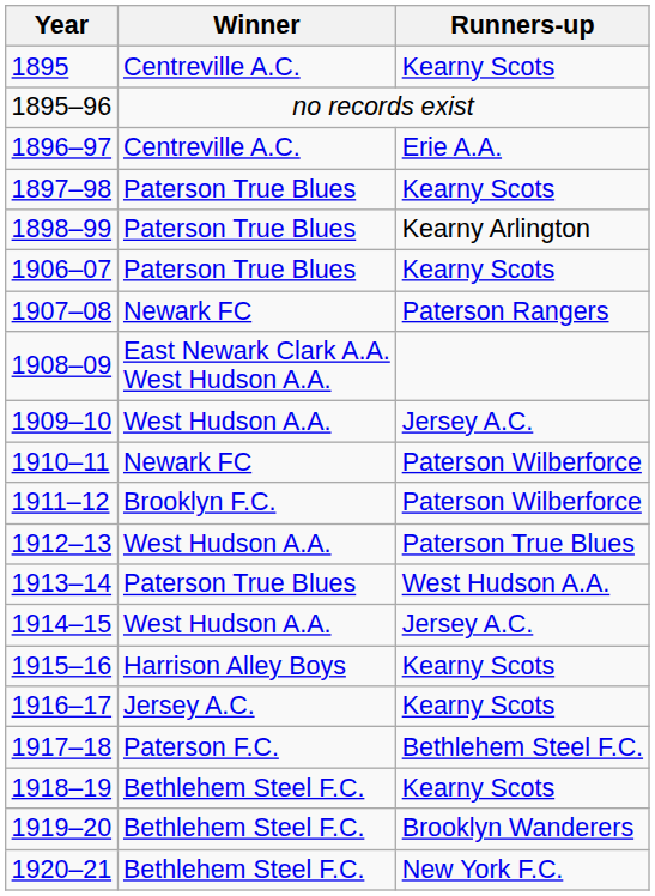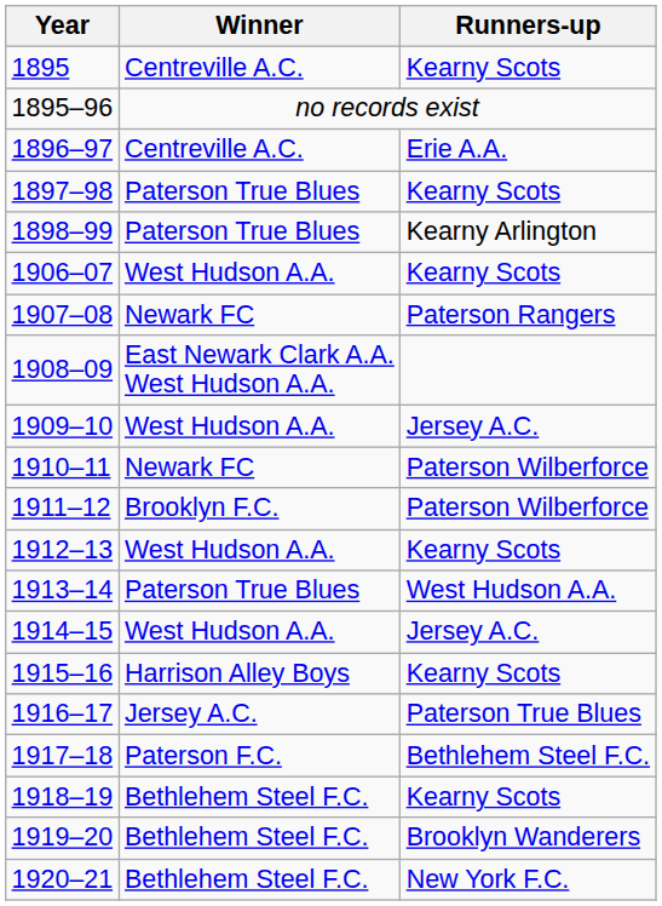 <table class="wikitable">
 <tr>
 <th>Year</th>
 <th>Winner</th>
 <th>Runners-up</th>
 </tr>
 <tr>
 <td><a href='#'>1895</a></td>
 <td><a href='#'>Centreville A.C.</a></td>
 <td><a href='#'>Kearny Scots</a></td>
 </tr>
 <tr>
 <td>1895–96</td>
 <td colspan=2 align=center><em>no records exist</em></td>
 </tr>
 <tr>
 <td><a href='#'>1896–97</a></td>
 <td><a href='#'>Centreville A.C.</a></td>
 <td><a href='#'>Erie A.A.</a></td>
 </tr>
 <tr>
 <td><a href='#'>1897–98</a></td>
 <td><a href='#'>Paterson True Blues</a></td>
 <td><a href='#'>Kearny Scots</a></td>
 </tr>
 <tr>
 <td><a href='#'>1898–99</a></td>
 <td><a href='#'>Paterson True Blues</a></td>
 <td>Kearny Arlington</td>
 </tr>
 <tr>
 <td><a href='#'>1906–07</a></td>
-<td><a href='#'>Paterson True Blues</a></td>
+<td><a href='#'>West Hudson A.A.</a></td>
 <td><a href='#'>Kearny Scots</a></td>
 </tr>
 <tr>
 <td><a href='#'>1907–08</a></td>
 <td><a href='#'>Newark FC</a></td>
 <td><a href='#'>Paterson Rangers</a></td>
 </tr>
 <tr>
 <td><a href='#'>1908–09</a></td>
 <td><a href='#'>East Newark Clark A.A.</a><br><a href='#'>West Hudson A.A.</a></td>
 <td></td>
 </tr>
 <tr>
 <td><a href='#'>1909–10</a></td>
 <td><a href='#'>West Hudson A.A.</a></td>
 <td><a href='#'>Jersey A.C.</a></td>
 </tr>
 <tr>
 <td><a href='#'>1910–11</a></td>
 <td><a href='#'>Newark FC</a></td>
 <td><a href='#'>Paterson Wilberforce</a></td>
 </tr>
 <tr>
 <td><a href='#'>1911–12</a></td>
 <td><a href='#'>Brooklyn F.C.</a></td>
 <td><a href='#'>Paterson Wilberforce</a></td>
 </tr>
 <tr>
 <td><a href='#'>1912–13</a></td>
 <td><a href='#'>West Hudson A.A.</a></td>
-<td><a href='#'>Paterson True Blues</a></td>
+<td><a href='#'>Kearny Scots</a></td>
 </tr>
 <tr>
 <td><a href='#'>1913–14</a></td>
 <td><a href='#'>Paterson True Blues</a></td>
 <td><a href='#'>West Hudson A.A.</a></td>
 </tr>
 <tr>
 <td><a href='#'>1914–15</a></td>
 <td><a href='#'>West Hudson A.A.</a></td>
 <td><a href='#'>Jersey A.C.</a></td>
 </tr>
 <tr>
 <td><a href='#'>1915–16</a></td>
 <td><a href='#'>Harrison Alley Boys</a></td>
 <td><a href='#'>Kearny Scots</a></td>
 </tr>
 <tr>
 <td><a href='#'>1916–17</a></td>
 <td><a href='#'>Jersey A.C.</a></td>
-<td><a href='#'>Kearny Scots</a></td>
+<td><a href='#'>Paterson True Blues</a></td>
 </tr>
 <tr>
 <td><a href='#'>1917–18</a></td>
 <td><a href='#'>Paterson F.C.</a></td>
 <td><a href='#'>Bethlehem Steel F.C.</a></td>
 </tr>
 <tr>
 <td><a href='#'>1918–19</a></td>
 <td><a href='#'>Bethlehem Steel F.C.</a></td>
 <td><a href='#'>Kearny Scots</a></td>
 </tr>
 <tr>
 <td><a href='#'>1919–20</a></td>
 <td><a href='#'>Bethlehem Steel F.C.</a></td>
 <td><a href='#'>Brooklyn Wanderers</a></td>
 </tr>
 <tr>
 <td><a href='#'>1920–21</a></td>
 <td><a href='#'>Bethlehem Steel F.C.</a></td>
 <td><a href='#'>New York F.C.</a></td>
 </tr>
 </table>
